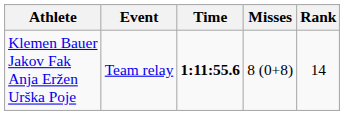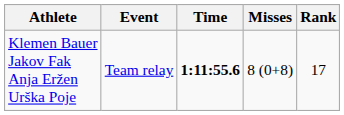 <table class="wikitable" style="font-size:90%">
 <tr>
 <th>Athlete</th>
 <th>Event</th>
 <th>Time</th>
 <th>Misses</th>
 <th>Rank</th>
 </tr>
 <tr align=center>
 <td align=left><a href='#'>Klemen Bauer</a><br><a href='#'>Jakov Fak</a><br><a href='#'>Anja Eržen</a><br><a href='#'>Urška Poje</a></td>
 <td align=left><a href='#'>Team relay</a></td>
 <td><strong>1:11:55.6</strong></td>
 <td>8 (0+8)</td>
-<td>14</td>
+<td>17</td>
 </tr>
 </table>
